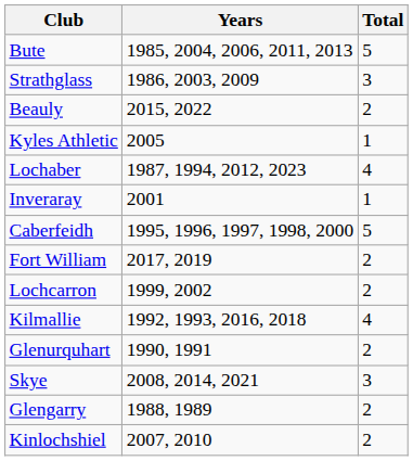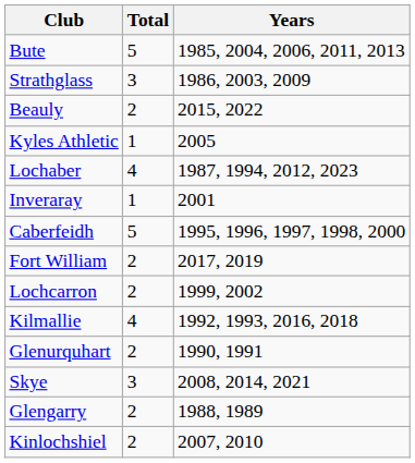 <table class="wikitable sortable">
 <tr>
 <th>Club</th>
+<th>Total</th>
 <th>Years</th>
-<th>Total</th>
 </tr>
 <tr>
 <td><a href='#'>Bute</a></td>
+<td>5</td>
 <td>1985, 2004, 2006, 2011, 2013</td>
-<td>5</td>
 </tr>
 <tr>
 <td><a href='#'>Strathglass</a></td>
+<td>3</td>
 <td>1986, 2003, 2009</td>
-<td>3</td>
 </tr>
 <tr>
 <td><a href='#'>Beauly</a></td>
+<td>2</td>
 <td>2015, 2022</td>
-<td>2</td>
 </tr>
 <tr>
 <td><a href='#'>Kyles Athletic</a></td>
+<td>1</td>
 <td>2005</td>
-<td>1</td>
 </tr>
 <tr>
 <td><a href='#'>Lochaber</a></td>
+<td>4</td>
 <td>1987, 1994, 2012, 2023</td>
-<td>4</td>
 </tr>
 <tr>
 <td><a href='#'>Inveraray</a></td>
+<td>1</td>
 <td>2001</td>
-<td>1</td>
 </tr>
 <tr>
 <td><a href='#'>Caberfeidh</a></td>
+<td>5</td>
 <td>1995, 1996, 1997, 1998, 2000</td>
-<td>5</td>
 </tr>
 <tr>
 <td><a href='#'>Fort William</a></td>
+<td>2</td>
 <td>2017, 2019</td>
-<td>2</td>
 </tr>
 <tr>
 <td><a href='#'>Lochcarron</a></td>
+<td>2</td>
 <td>1999, 2002</td>
-<td>2</td>
 </tr>
 <tr>
 <td><a href='#'>Kilmallie</a></td>
+<td>4</td>
 <td>1992, 1993, 2016, 2018</td>
-<td>4</td>
 </tr>
 <tr>
 <td><a href='#'>Glenurquhart</a></td>
+<td>2</td>
 <td>1990, 1991</td>
-<td>2</td>
 </tr>
 <tr>
 <td><a href='#'>Skye</a></td>
+<td>3</td>
 <td>2008, 2014, 2021</td>
-<td>3</td>
 </tr>
 <tr>
 <td><a href='#'>Glengarry</a></td>
+<td>2</td>
 <td>1988, 1989</td>
-<td>2</td>
 </tr>
 <tr>
 <td><a href='#'>Kinlochshiel</a></td>
+<td>2</td>
 <td>2007, 2010</td>
-<td>2</td>
 </tr>
 </table>
